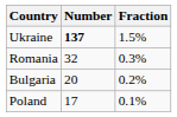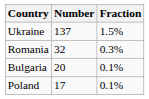 <table class="wikitable" style="margin: 0 auto;">
 <tr>
 <th>Country</th>
 <th>Number</th>
 <th>Fraction</th>
 </tr>
 <tr>
 <td>Ukraine</td>
-<td><strong>137</strong></td>
+<td>137</td>
 <td>1.5%</td>
 </tr>
 <tr>
 <td>Romania</td>
 <td>32</td>
 <td>0.3%</td>
 </tr>
 <tr>
 <td>Bulgaria</td>
 <td>20</td>
-<td>0.2%</td>
+<td>0.1%</td>
 </tr>
 <tr>
 <td>Poland</td>
 <td>17</td>
 <td>0.1%</td>
 </tr>
 </table>
